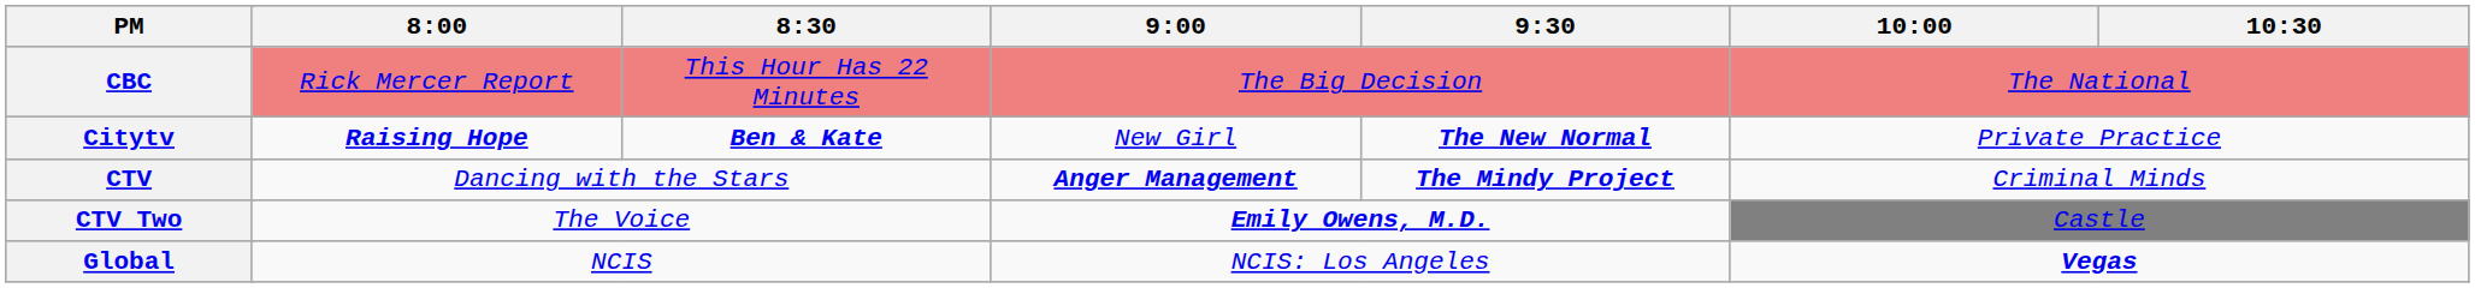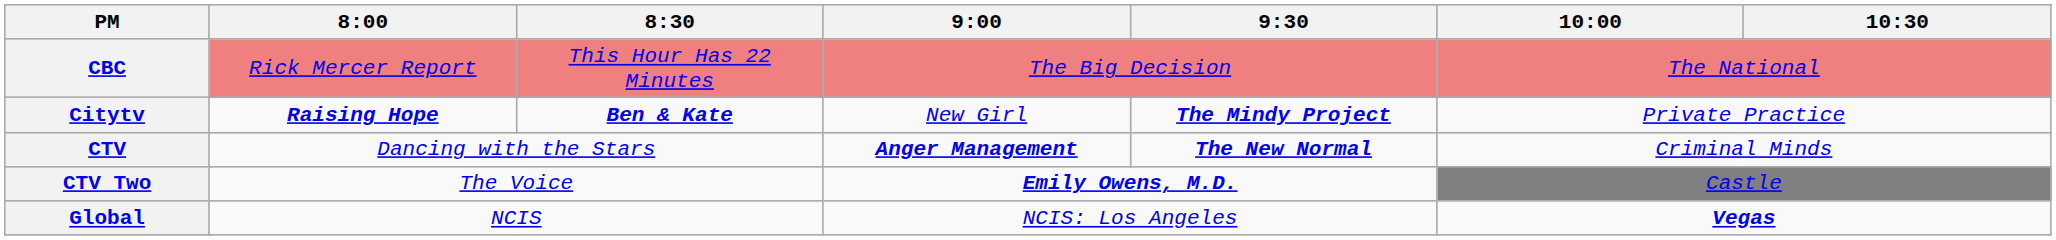 <table class="wikitable" style="width:100%;margin-right:0;text-align:center">
 <tr>
 <th colspan="2" style="width:10%;">PM</th>
 <th style="width:15%;">8:00</th>
 <th style="width:15%;">8:30</th>
 <th style="width:15%;">9:00</th>
 <th style="width:15%;">9:30</th>
 <th style="width:15%;">10:00</th>
 <th style="width:15%;">10:30</th>
 </tr>
 <tr>
 <th colspan="2"><a href='#'>CBC</a></th>
 <td style="background:#f08080;"><em><a href='#'>Rick Mercer Report</a></em></td>
 <td style="background:#f08080;"><em><a href='#'>This Hour Has 22 Minutes</a></em></td>
 <td colspan="2" style="background:#f08080;"><em><a href='#'>The Big Decision</a></em></td>
 <td colspan="2" style="background:#f08080;"><em><a href='#'>The National</a></em></td>
 </tr>
 <tr>
 <th colspan="2"><a href='#'>Citytv</a></th>
 <td><strong><em><a href='#'>Raising Hope</a></em></strong></td>
 <td><strong><em><a href='#'>Ben & Kate</a></em></strong></td>
 <td><em><a href='#'>New Girl</a></em></td>
-<td><strong><em><a href='#'>The New Normal</a></em></strong></td>
+<td><strong><em><a href='#'>The Mindy Project</a></em></strong></td>
 <td colspan="2"><em><a href='#'>Private Practice</a></em></td>
 </tr>
 <tr>
 <th colspan="2"><a href='#'>CTV</a></th>
 <td colspan="2"><em><a href='#'>Dancing with the Stars</a></em></td>
 <td><strong><em><a href='#'>Anger Management</a></em></strong></td>
-<td><strong><em><a href='#'>The Mindy Project</a></em></strong></td>
+<td><strong><em><a href='#'>The New Normal</a></em></strong></td>
 <td colspan="2"><em><a href='#'>Criminal Minds</a></em></td>
 </tr>
 <tr>
 <th colspan="2"><a href='#'>CTV Two</a></th>
 <td colspan="2"><em><a href='#'>The Voice</a></em></td>
 <td colspan="2"><strong><em><a href='#'>Emily Owens, M.D.</a></em></strong></td>
 <td colspan="2" bgcolor="gray"><em><a href='#'>Castle</a></em></td>
 </tr>
 <tr>
 <th colspan="2"><a href='#'>Global</a></th>
 <td colspan="2"><em><a href='#'>NCIS</a></em></td>
 <td colspan="2"><em><a href='#'>NCIS: Los Angeles</a></em></td>
 <td colspan="2"><strong><em><a href='#'>Vegas</a></em></strong></td>
 </tr>
 </table>
